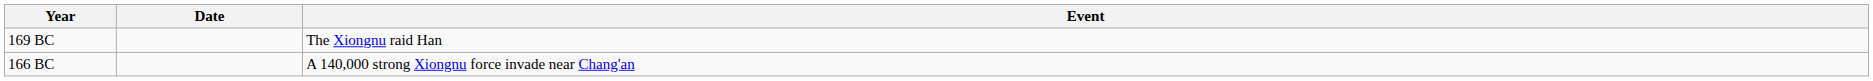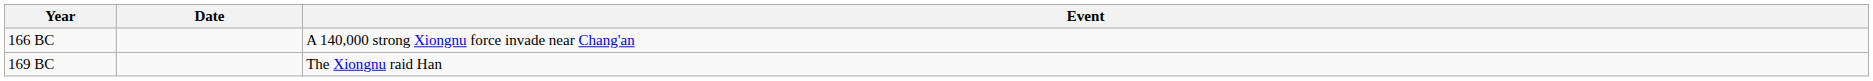 <table class="wikitable" style="width:100%;">
 <tr>
 <th style="width:6%">Year</th>
 <th style="width:10%">Date</th>
 <th>Event</th>
 </tr>
 <tr>
+<td>166 BC</td>
+<td></td>
+<td>A 140,000 strong <a href='#'>Xiongnu</a> force invade near <a href='#'>Chang'an</a></td>
+</tr>
+<tr>
 <td>169 BC</td>
 <td></td>
 <td>The <a href='#'>Xiongnu</a> raid Han</td>
 </tr>
-<tr>
-<td>166 BC</td>
-<td></td>
-<td>A 140,000 strong <a href='#'>Xiongnu</a> force invade near <a href='#'>Chang'an</a></td>
-</tr>
 </table>
